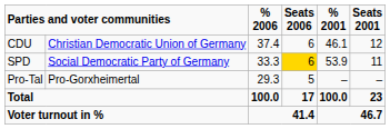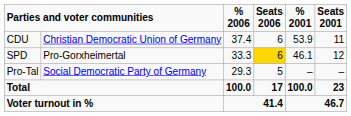 <table class="wikitable">
 <tr --  class="hintergrundfarbe5">
 <td colspan="2"><strong>Parties and voter communities</strong></td>
 <td align="center"><strong>%<br>2006</strong></td>
 <td align="center"><strong>Seats<br>2006</strong></td>
 <td align="center"><strong>%<br>2001</strong></td>
 <td align="center"><strong>Seats<br>2001</strong></td>
 </tr>
 <tr --->
 <td>CDU</td>
 <td><a href='#'>Christian Democratic Union of Germany</a></td>
 <td align="right">37.4</td>
 <td align="right">6</td>
+<td align="right">53.9</td>
+<td align="right">11</td>
+</tr>
+<tr --->
+<td>SPD</td>
+<td>Pro-Gorxheimertal</td>
+<td align="right">33.3</td>
+<td align="right" style="background: gold;">6</td>
 <td align="right">46.1</td>
 <td align="right">12</td>
 </tr>
 <tr --->
-<td>SPD</td>
+<td>Pro-Tal</td>
 <td><a href='#'>Social Democratic Party of Germany</a></td>
-<td align="right">33.3</td>
-<td align="right" style="background: gold;">6</td>
-<td align="right">53.9</td>
-<td align="right">11</td>
-</tr>
-<tr --->
-<td>Pro-Tal</td>
-<td>Pro-Gorxheimertal</td>
 <td align="right">29.3</td>
 <td align="right">5</td>
 <td align="right">–</td>
 <td align="right">–</td>
 </tr>
 <tr -- class="hintergrundfarbe5">
 <td colspan="2"><strong>Total</strong></td>
 <td align="right"><strong>100.0</strong></td>
 <td align="right"><strong>17</strong></td>
 <td align="right"><strong>100.0</strong></td>
 <td align="right"><strong>23</strong></td>
 </tr>
 <tr -- class="hintergrundfarbe5">
 <td colspan="2"><strong>Voter turnout in %</strong></td>
 <td colspan="2" align="right"><strong>41.4</strong></td>
 <td colspan="2" align="right"><strong>46.7</strong></td>
 </tr>
 </table>
